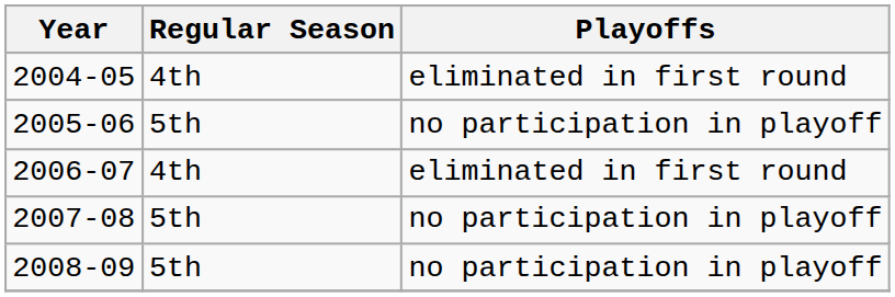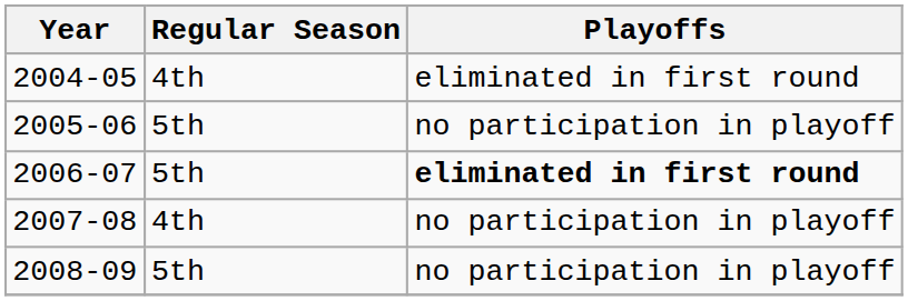 <table class="wikitable">
 <tr>
 <th>Year</th>
 <th>Regular Season</th>
 <th>Playoffs</th>
 </tr>
 <tr>
 <td>2004-05</td>
 <td>4th</td>
 <td>eliminated in first round</td>
 </tr>
 <tr>
 <td>2005-06</td>
 <td>5th</td>
 <td>no participation in playoff</td>
 </tr>
 <tr>
 <td>2006-07</td>
-<td>4th</td>
-<td>eliminated in first round</td>
+<td>5th</td>
+<td><strong>eliminated in first round</strong></td>
 </tr>
 <tr>
 <td>2007-08</td>
-<td>5th</td>
+<td>4th</td>
 <td>no participation in playoff</td>
 </tr>
 <tr>
 <td>2008-09</td>
 <td>5th</td>
 <td>no participation in playoff</td>
 </tr>
 <tr>
 </tr>
 </table>
